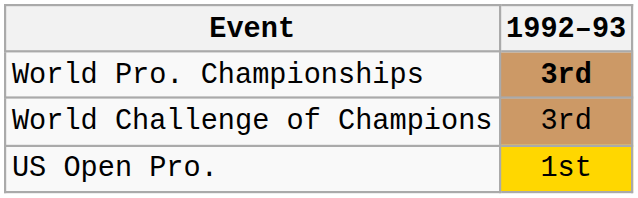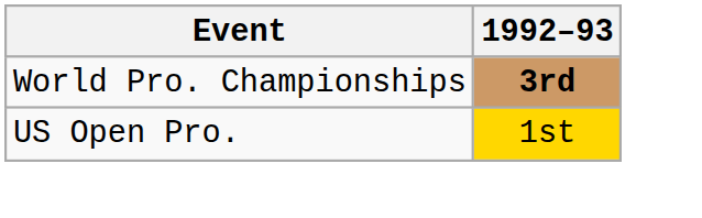 <table class="wikitable" style="text-align:center">
 <tr>
 <th>Event</th>
 <th>1992–93</th>
 </tr>
 <tr>
 <td align=left>World Pro. Championships</td>
 <td bgcolor=cc9966><strong>3rd</strong></td>
 </tr>
 <tr>
-<td align=left>World Challenge of Champions</td>
-<td bgcolor=cc9966>3rd</td>
-</tr>
-<tr>
 <td align=left>US Open Pro.</td>
 <td bgcolor=gold>1st</td>
 </tr>
 </table>
